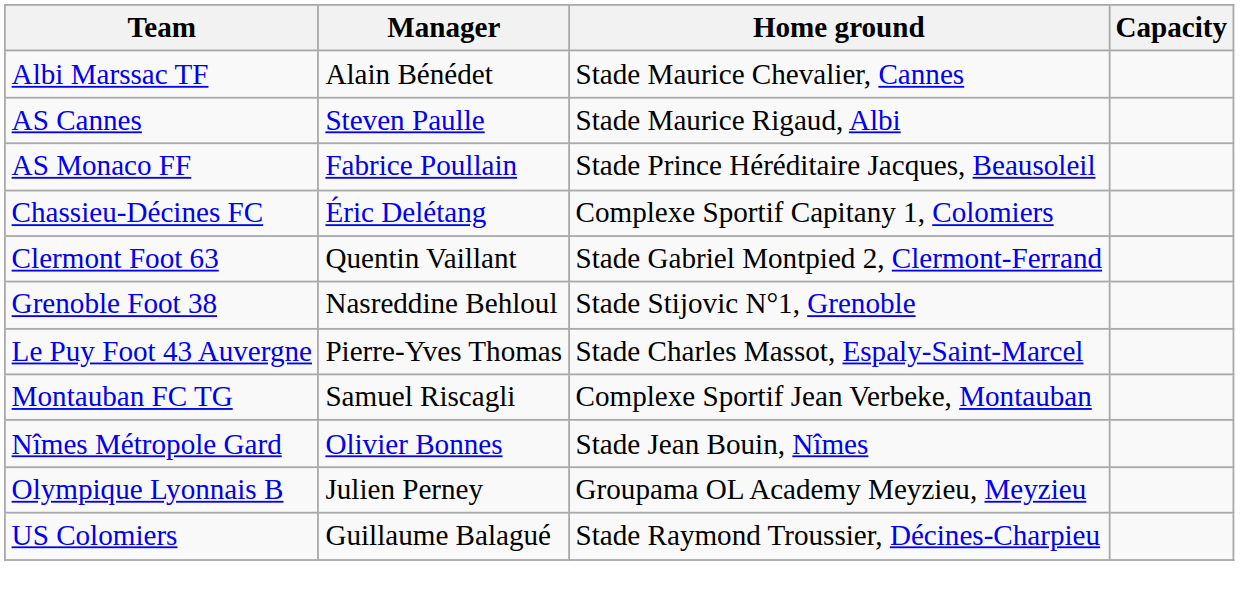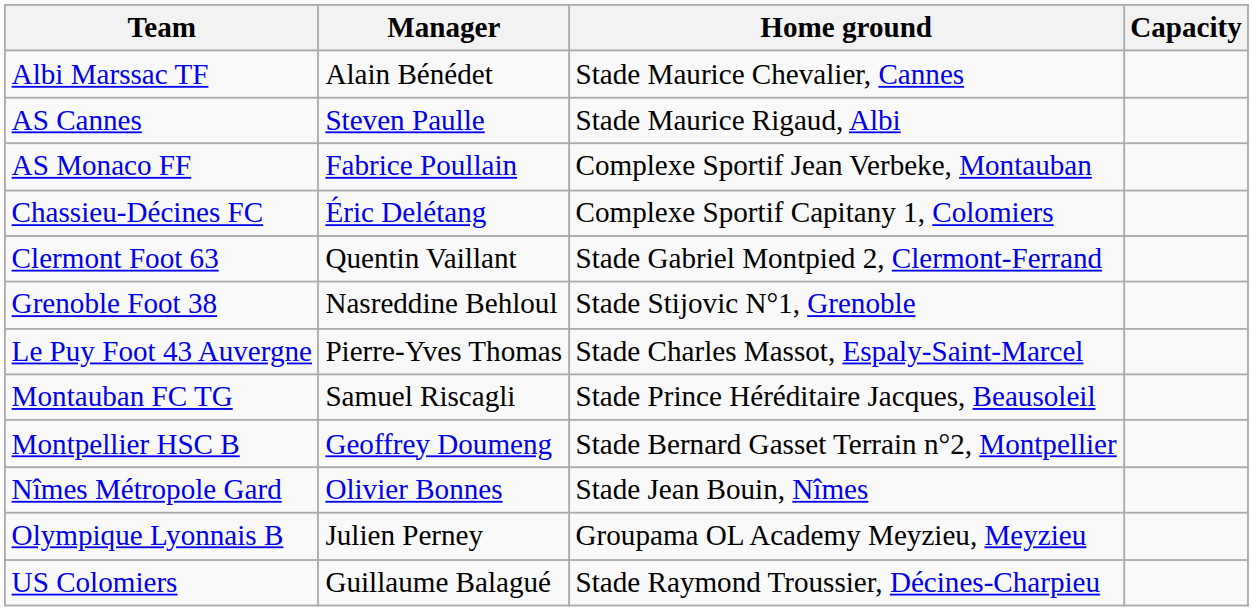 <table class="wikitable sortable">
 <tr>
 <th>Team</th>
 <th>Manager</th>
 <th>Home ground</th>
 <th>Capacity</th>
 </tr>
 <tr>
 <td><a href='#'>Albi Marssac TF</a></td>
 <td>Alain Bénédet</td>
 <td>Stade Maurice Chevalier, <a href='#'>Cannes</a></td>
 <td></td>
 </tr>
 <tr>
 <td><a href='#'>AS Cannes</a></td>
 <td><a href='#'>Steven Paulle</a></td>
 <td>Stade Maurice Rigaud, <a href='#'>Albi</a></td>
 <td></td>
 </tr>
 <tr>
 <td><a href='#'>AS Monaco FF</a></td>
 <td><a href='#'>Fabrice Poullain</a></td>
-<td>Stade Prince Héréditaire Jacques, <a href='#'>Beausoleil</a></td>
+<td>Complexe Sportif Jean Verbeke, <a href='#'>Montauban</a></td>
 <td></td>
 </tr>
 <tr>
 <td><a href='#'>Chassieu-Décines FC</a></td>
 <td><a href='#'>Éric Delétang</a></td>
 <td>Complexe Sportif Capitany 1, <a href='#'>Colomiers</a></td>
 <td></td>
 </tr>
 <tr>
 <td><a href='#'>Clermont Foot 63</a></td>
 <td>Quentin Vaillant</td>
 <td>Stade Gabriel Montpied 2, <a href='#'>Clermont-Ferrand</a></td>
 <td></td>
 </tr>
 <tr>
 <td><a href='#'>Grenoble Foot 38</a></td>
 <td>Nasreddine Behloul</td>
 <td>Stade Stijovic N°1, <a href='#'>Grenoble</a></td>
 <td></td>
 </tr>
 <tr>
 <td><a href='#'>Le Puy Foot 43 Auvergne</a></td>
 <td>Pierre-Yves Thomas</td>
 <td>Stade Charles Massot, <a href='#'>Espaly-Saint-Marcel</a></td>
 <td></td>
 </tr>
 <tr>
 <td><a href='#'>Montauban FC TG</a></td>
 <td>Samuel Riscagli</td>
-<td>Complexe Sportif Jean Verbeke, <a href='#'>Montauban</a></td>
+<td>Stade Prince Héréditaire Jacques, <a href='#'>Beausoleil</a></td>
+<td></td>
+</tr>
+<tr>
+<td><a href='#'>Montpellier HSC B</a></td>
+<td><a href='#'>Geoffrey Doumeng</a></td>
+<td>Stade Bernard Gasset Terrain n°2, <a href='#'>Montpellier</a></td>
 <td></td>
 </tr>
 <tr>
 <td><a href='#'>Nîmes Métropole Gard</a></td>
 <td> <a href='#'>Olivier Bonnes</a></td>
 <td>Stade Jean Bouin, <a href='#'>Nîmes</a></td>
 <td></td>
 </tr>
 <tr>
 <td><a href='#'>Olympique Lyonnais B</a></td>
 <td>Julien Perney</td>
 <td>Groupama OL Academy Meyzieu, <a href='#'>Meyzieu</a></td>
 <td></td>
 </tr>
 <tr>
 <td><a href='#'>US Colomiers</a></td>
 <td>Guillaume Balagué</td>
 <td>Stade Raymond Troussier, <a href='#'>Décines-Charpieu</a></td>
 <td></td>
 </tr>
 </table>
